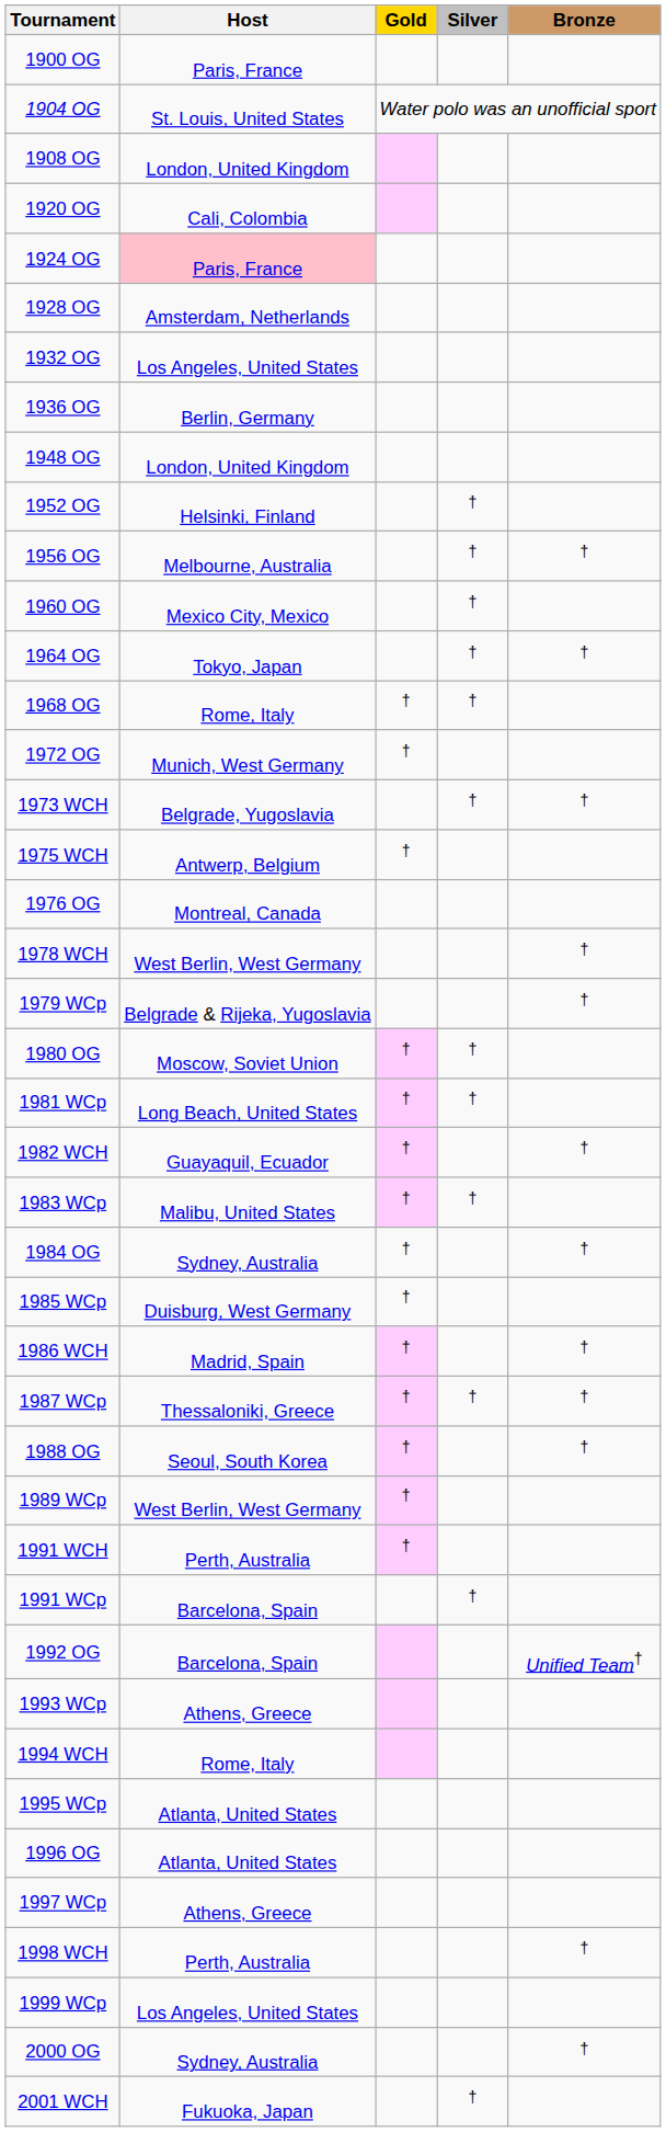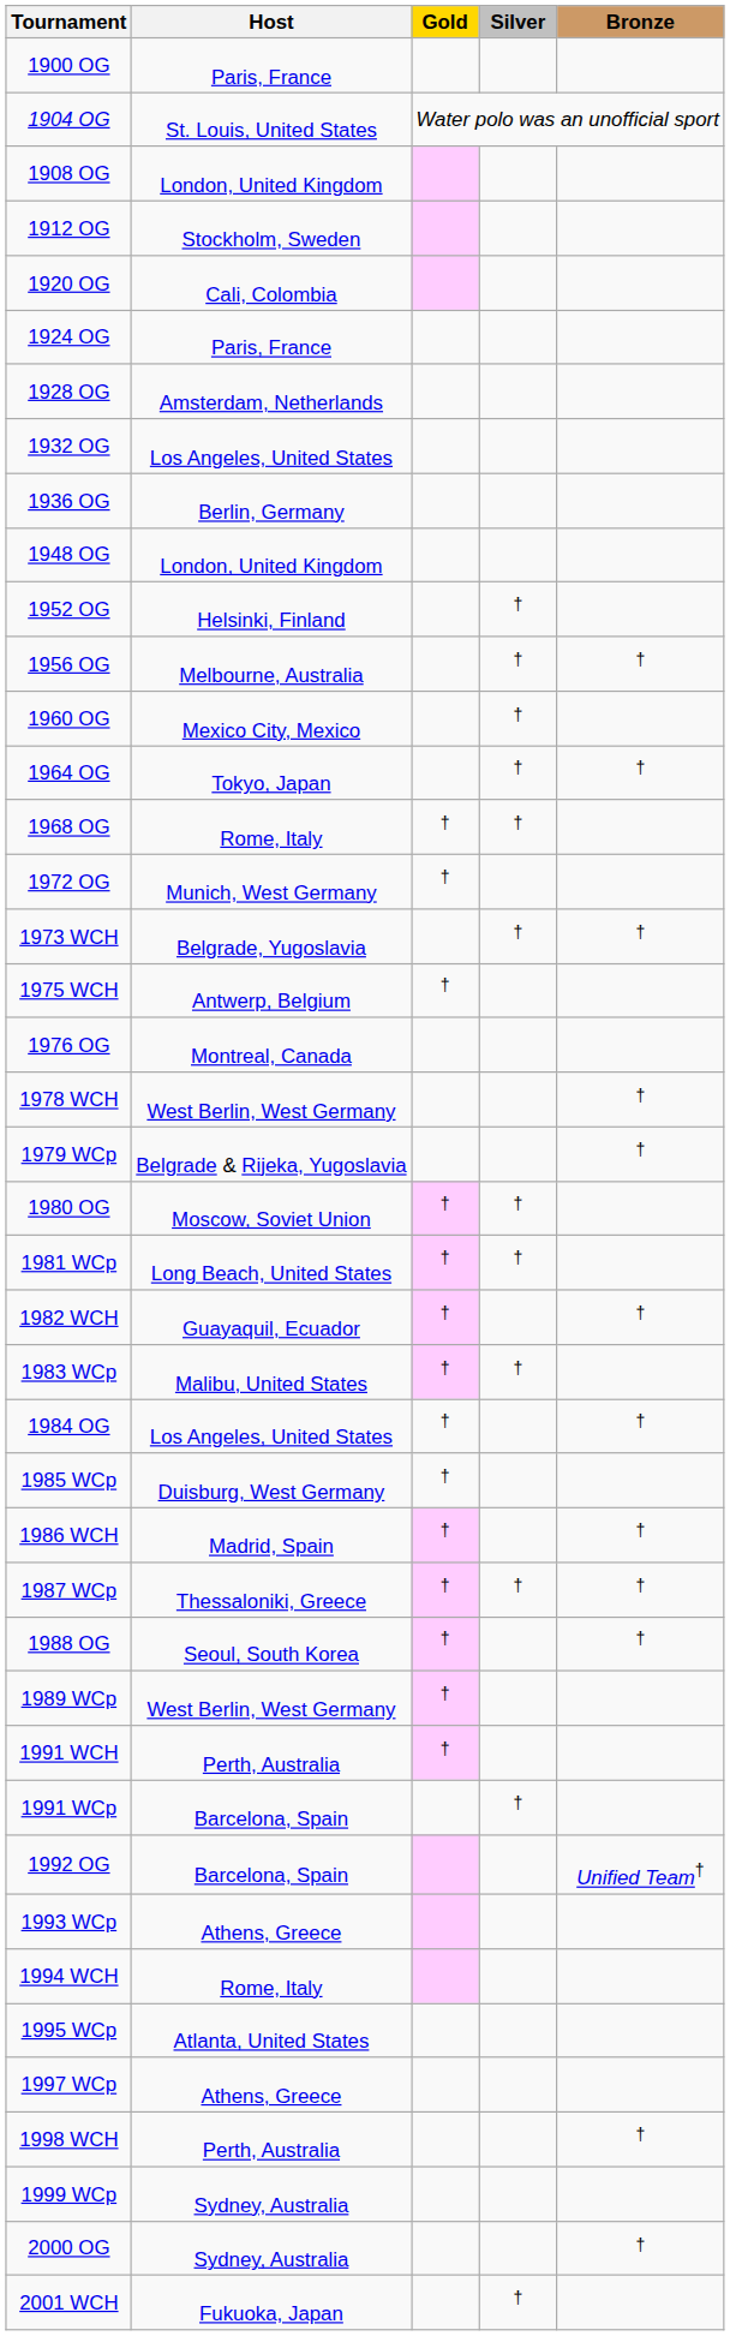 <table class="wikitable" style="text-align: center; font-size: 90%; margin-left: 1em;">
 <tr>
 <th>Tournament</th>
 <th>Host</th>
 <th style="background-color: gold;">Gold</th>
 <th style="background-color: silver;">Silver</th>
 <th style="background-color: #cc9966;">Bronze</th>
 </tr>
 <tr>
 <td><a href='#'>1900 OG</a></td>
 <td><br><a href='#'>Paris, France</a></td>
 <td><strong></strong></td>
 <td></td>
 <td></td>
 </tr>
 <tr>
 <td><em><a href='#'>1904 OG</a></em></td>
 <td><br><a href='#'>St. Louis, United States</a></td>
 <td colspan="3"><em>Water polo was an unofficial sport</em></td>
 </tr>
 <tr>
 <td><a href='#'>1908 OG</a></td>
 <td><br><a href='#'>London, United Kingdom</a></td>
 <td style="background-color: #ffccff;"><strong></strong></td>
 <td></td>
 <td></td>
 </tr>
 <tr>
+<td><a href='#'>1912 OG</a></td>
+<td><br><a href='#'>Stockholm, Sweden</a></td>
+<td style="background-color: #ffccff;"><strong></strong></td>
+<td></td>
+<td></td>
+</tr>
+<tr>
 <td><a href='#'>1920 OG</a></td>
 <td><br><a href='#'>Cali, Colombia</a></td>
 <td style="background-color: #ffccff;"><strong></strong></td>
 <td></td>
 <td></td>
 </tr>
 <tr>
 <td><a href='#'>1924 OG</a></td>
-<td style="background: pink;"><br><a href='#'>Paris, France</a></td>
+<td><br><a href='#'>Paris, France</a></td>
 <td><strong></strong></td>
 <td></td>
 <td></td>
 </tr>
 <tr>
 <td><a href='#'>1928 OG</a></td>
 <td><br><a href='#'>Amsterdam, Netherlands</a></td>
 <td><strong></strong></td>
 <td></td>
 <td></td>
 </tr>
 <tr>
 <td><a href='#'>1932 OG</a></td>
 <td><br><a href='#'>Los Angeles, United States</a></td>
 <td><strong></strong></td>
 <td></td>
 <td></td>
 </tr>
 <tr>
 <td><a href='#'>1936 OG</a></td>
 <td><br><a href='#'>Berlin, Germany</a></td>
 <td><strong></strong></td>
 <td></td>
 <td></td>
 </tr>
 <tr>
 <td><a href='#'>1948 OG</a></td>
 <td><br><a href='#'>London, United Kingdom</a></td>
 <td><strong></strong></td>
 <td></td>
 <td></td>
 </tr>
 <tr>
 <td><a href='#'>1952 OG</a></td>
 <td><br><a href='#'>Helsinki, Finland</a></td>
 <td><strong></strong></td>
 <td><em></em><sup>†</sup></td>
 <td></td>
 </tr>
 <tr>
 <td><a href='#'>1956 OG</a></td>
 <td><br><a href='#'>Melbourne, Australia</a></td>
 <td><strong></strong></td>
 <td><em></em><sup>†</sup></td>
 <td><em></em><sup>†</sup></td>
 </tr>
 <tr>
 <td><a href='#'>1960 OG</a></td>
 <td><br><a href='#'>Mexico City, Mexico</a></td>
 <td><strong></strong></td>
 <td><em></em><sup>†</sup></td>
 <td></td>
 </tr>
 <tr>
 <td><a href='#'>1964 OG</a></td>
 <td><br><a href='#'>Tokyo, Japan</a></td>
 <td><strong></strong></td>
 <td><em></em><sup>†</sup></td>
 <td><em></em><sup>†</sup></td>
 </tr>
 <tr>
 <td><a href='#'>1968 OG</a></td>
 <td><br><a href='#'>Rome, Italy</a></td>
 <td><strong><em></em></strong><sup>†</sup></td>
 <td><em></em><sup>†</sup></td>
 <td></td>
 </tr>
 <tr>
 <td><a href='#'>1972 OG</a></td>
 <td><br><a href='#'>Munich, West Germany</a></td>
 <td><strong><em></em></strong><sup>†</sup></td>
 <td></td>
 <td></td>
 </tr>
 <tr>
 <td><a href='#'>1973 WCH</a></td>
 <td><br><a href='#'>Belgrade, Yugoslavia</a></td>
 <td><strong></strong></td>
 <td><em></em><sup>†</sup></td>
 <td><em></em><sup>†</sup></td>
 </tr>
 <tr>
 <td><a href='#'>1975 WCH</a></td>
 <td><br><a href='#'>Antwerp, Belgium</a></td>
 <td><strong><em></em></strong><sup>†</sup></td>
 <td></td>
 <td></td>
 </tr>
 <tr>
 <td><a href='#'>1976 OG</a></td>
 <td><br><a href='#'>Montreal, Canada</a></td>
 <td><strong></strong></td>
 <td></td>
 <td></td>
 </tr>
 <tr>
 <td><a href='#'>1978 WCH</a></td>
 <td><br><a href='#'>West Berlin, West Germany</a></td>
 <td><strong></strong></td>
 <td></td>
 <td><em></em><sup>†</sup></td>
 </tr>
 <tr>
 <td><a href='#'>1979 WCp</a></td>
 <td><br><a href='#'>Belgrade</a> & <a href='#'>Rijeka, Yugoslavia</a></td>
 <td><strong></strong></td>
 <td></td>
 <td><em></em><sup>†</sup></td>
 </tr>
 <tr>
 <td><a href='#'>1980 OG</a></td>
 <td><br><a href='#'>Moscow, Soviet Union</a></td>
 <td style="background-color: #ffccff;"><strong><em></em></strong><sup>†</sup></td>
 <td><em></em><sup>†</sup></td>
 <td></td>
 </tr>
 <tr>
 <td><a href='#'>1981 WCp</a></td>
 <td><br><a href='#'>Long Beach, United States</a></td>
 <td style="background-color: #ffccff;"><strong><em></em></strong><sup>†</sup></td>
 <td><em></em><sup>†</sup></td>
 <td></td>
 </tr>
 <tr>
 <td><a href='#'>1982 WCH</a></td>
 <td><br><a href='#'>Guayaquil, Ecuador</a></td>
 <td style="background-color: #ffccff;"><strong><em></em></strong><sup>†</sup></td>
 <td></td>
 <td><em></em><sup>†</sup></td>
 </tr>
 <tr>
 <td><a href='#'>1983 WCp</a></td>
 <td><br><a href='#'>Malibu, United States</a></td>
 <td style="background-color: #ffccff;"><strong><em></em></strong><sup>†</sup></td>
 <td><em></em><sup>†</sup></td>
 <td></td>
 </tr>
 <tr>
 <td><a href='#'>1984 OG</a></td>
-<td><br><a href='#'>Sydney, Australia</a></td>
+<td><br><a href='#'>Los Angeles, United States</a></td>
 <td><strong><em></em></strong><sup>†</sup></td>
 <td></td>
 <td><em></em><sup>†</sup></td>
 </tr>
 <tr>
 <td><a href='#'>1985 WCp</a></td>
 <td><br><a href='#'>Duisburg, West Germany</a></td>
 <td><strong><em></em></strong><sup>†</sup></td>
 <td></td>
 <td></td>
 </tr>
 <tr>
 <td><a href='#'>1986 WCH</a></td>
 <td><br><a href='#'>Madrid, Spain</a></td>
 <td style="background-color: #ffccff;"><strong><em></em></strong><sup>†</sup></td>
 <td></td>
 <td><em></em><sup>†</sup></td>
 </tr>
 <tr>
 <td><a href='#'>1987 WCp</a></td>
 <td><br><a href='#'>Thessaloniki, Greece</a></td>
 <td style="background-color: #ffccff;"><strong><em></em></strong><sup>†</sup></td>
 <td><em></em><sup>†</sup></td>
 <td><em></em><sup>†</sup></td>
 </tr>
 <tr>
 <td><a href='#'>1988 OG</a></td>
 <td><br><a href='#'>Seoul, South Korea</a></td>
 <td style="background-color: #ffccff;"><strong><em></em></strong><sup>†</sup></td>
 <td></td>
 <td><em></em><sup>†</sup></td>
 </tr>
 <tr>
 <td><a href='#'>1989 WCp</a></td>
 <td><br><a href='#'>West Berlin, West Germany</a></td>
 <td style="background-color: #ffccff;"><strong><em></em></strong><sup>†</sup></td>
 <td></td>
 <td></td>
 </tr>
 <tr>
 <td><a href='#'>1991 WCH</a></td>
 <td><br><a href='#'>Perth, Australia</a></td>
 <td style="background-color: #ffccff;"><strong><em></em></strong><sup>†</sup></td>
 <td></td>
 <td></td>
 </tr>
 <tr>
 <td><a href='#'>1991 WCp</a></td>
 <td><br><a href='#'>Barcelona, Spain</a></td>
 <td><strong></strong></td>
 <td><em></em><sup>†</sup></td>
 <td></td>
 </tr>
 <tr>
 <td><a href='#'>1992 OG</a></td>
 <td><br><a href='#'>Barcelona, Spain</a></td>
 <td style="background-color: #ffccff;"><strong></strong></td>
 <td></td>
 <td><em><br><a href='#'>Unified Team</a></em><sup>†</sup></td>
 </tr>
 <tr>
 <td><a href='#'>1993 WCp</a></td>
 <td><br><a href='#'>Athens, Greece</a></td>
 <td style="background-color: #ffccff;"><strong></strong></td>
 <td></td>
 <td></td>
 </tr>
 <tr>
 <td><a href='#'>1994 WCH</a></td>
 <td><br><a href='#'>Rome, Italy</a></td>
 <td style="background-color: #ffccff;"><strong></strong></td>
 <td></td>
 <td></td>
 </tr>
 <tr>
 <td><a href='#'>1995 WCp</a></td>
 <td><br><a href='#'>Atlanta, United States</a></td>
 <td><strong></strong></td>
 <td></td>
 <td></td>
 </tr>
 <tr>
-<td><a href='#'>1996 OG</a></td>
-<td><br><a href='#'>Atlanta, United States</a></td>
-<td><strong></strong></td>
-<td></td>
-<td></td>
-</tr>
-<tr>
 <td><a href='#'>1997 WCp</a></td>
 <td><br><a href='#'>Athens, Greece</a></td>
 <td><strong></strong></td>
 <td></td>
 <td></td>
 </tr>
 <tr>
 <td><a href='#'>1998 WCH</a></td>
 <td><br><a href='#'>Perth, Australia</a></td>
 <td><strong></strong></td>
 <td></td>
 <td><em></em><sup>†</sup></td>
 </tr>
 <tr>
 <td><a href='#'>1999 WCp</a></td>
-<td><br><a href='#'>Los Angeles, United States</a></td>
+<td><br><a href='#'>Sydney, Australia</a></td>
 <td><strong></strong></td>
 <td></td>
 <td></td>
 </tr>
 <tr>
 <td><a href='#'>2000 OG</a></td>
 <td><br><a href='#'>Sydney, Australia</a></td>
 <td><strong></strong></td>
 <td></td>
 <td><em></em><sup>†</sup></td>
 </tr>
 <tr>
 <td><a href='#'>2001 WCH</a></td>
 <td><br><a href='#'>Fukuoka, Japan</a></td>
 <td><strong></strong></td>
 <td><em></em><sup>†</sup></td>
 <td></td>
 </tr>
 </table>
